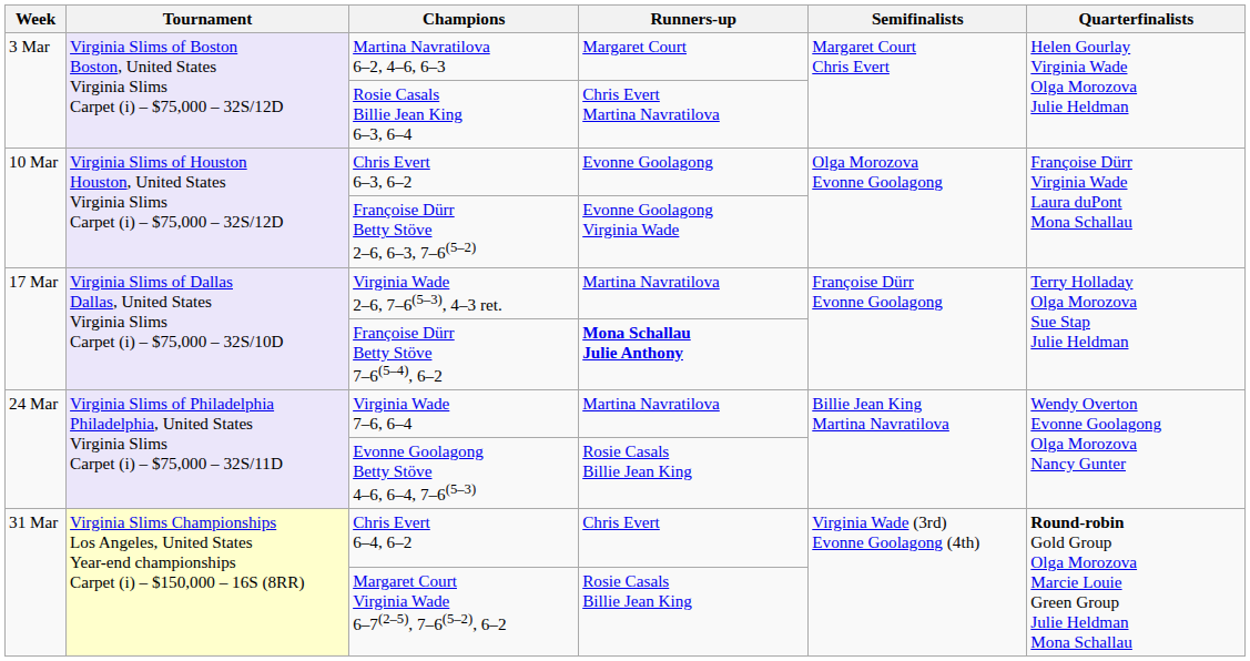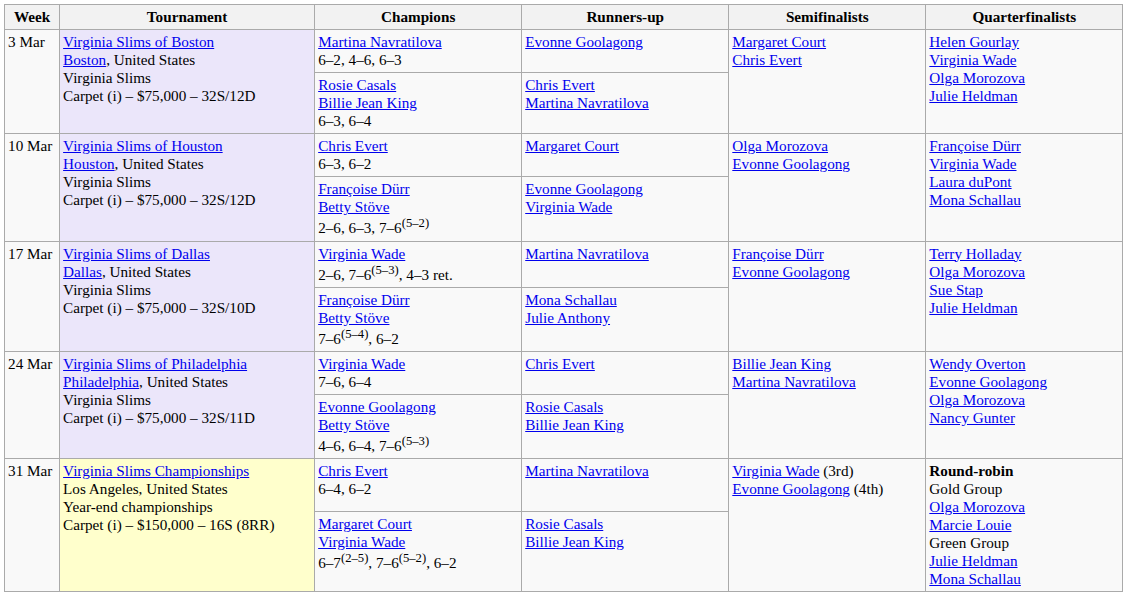 <table class=wikitable style=font-size:95%>
 <tr>
 <th style="width:48px;">Week</th>
 <th style="width:248px;">Tournament</th>
 <th style="width:200px;">Champions</th>
 <th style="width:200px;">Runners-up</th>
 <th style="width:190px;">Semifinalists</th>
 <th style="width:190px;">Quarterfinalists</th>
 </tr>
 <tr valign=top>
 <td rowspan=2>3 Mar</td>
 <td style="background:#ebe6fa;" rowspan="2"><a href='#'>Virginia Slims of Boston</a><br> <a href='#'>Boston</a>, United States<br>Virginia Slims<br>Carpet (i) – $75,000 – 32S/12D</td>
 <td> <a href='#'>Martina Navratilova</a><br>6–2, 4–6, 6–3</td>
-<td> <a href='#'>Margaret Court</a></td>
+<td> <a href='#'>Evonne Goolagong</a></td>
 <td rowspan=2> <a href='#'>Margaret Court</a><br> <a href='#'>Chris Evert</a></td>
 <td rowspan=2> <a href='#'>Helen Gourlay</a><br> <a href='#'>Virginia Wade</a><br> <a href='#'>Olga Morozova</a><br> <a href='#'>Julie Heldman</a></td>
 </tr>
 <tr valign=top>
 <td> <a href='#'>Rosie Casals</a> <br>  <a href='#'>Billie Jean King</a><br>6–3, 6–4</td>
 <td> <a href='#'>Chris Evert</a> <br>  <a href='#'>Martina Navratilova</a></td>
 </tr>
 <tr valign=top>
 <td rowspan=2>10 Mar</td>
 <td style="background:#ebe6fa;" rowspan="2"><a href='#'>Virginia Slims of Houston</a><br> <a href='#'>Houston</a>, United States<br>Virginia Slims<br>Carpet (i) – $75,000 – 32S/12D</td>
 <td> <a href='#'>Chris Evert</a><br>6–3, 6–2</td>
-<td> <a href='#'>Evonne Goolagong</a></td>
+<td> <a href='#'>Margaret Court</a></td>
 <td rowspan=2> <a href='#'>Olga Morozova</a><br> <a href='#'>Evonne Goolagong</a></td>
 <td rowspan=2> <a href='#'>Françoise Dürr</a><br> <a href='#'>Virginia Wade</a><br> <a href='#'>Laura duPont</a><br> <a href='#'>Mona Schallau</a></td>
 </tr>
 <tr valign=top>
 <td> <a href='#'>Françoise Dürr</a> <br>  <a href='#'>Betty Stöve</a><br>2–6, 6–3, 7–6<sup>(5–2)</sup></td>
 <td> <a href='#'>Evonne Goolagong</a> <br>  <a href='#'>Virginia Wade</a></td>
 </tr>
 <tr valign=top>
 <td rowspan=2>17 Mar</td>
 <td style="background:#ebe6fa;" rowspan="2"><a href='#'>Virginia Slims of Dallas</a><br> <a href='#'>Dallas</a>, United States<br>Virginia Slims<br>Carpet (i) – $75,000 – 32S/10D</td>
 <td> <a href='#'>Virginia Wade</a><br>2–6, 7–6<sup>(5–3)</sup>, 4–3 ret.</td>
 <td> <a href='#'>Martina Navratilova</a></td>
 <td rowspan=2> <a href='#'>Françoise Dürr</a><br> <a href='#'>Evonne Goolagong</a></td>
 <td rowspan=2> <a href='#'>Terry Holladay</a><br> <a href='#'>Olga Morozova</a><br> <a href='#'>Sue Stap</a><br> <a href='#'>Julie Heldman</a></td>
 </tr>
 <tr valign=top>
 <td> <a href='#'>Françoise Dürr</a> <br>  <a href='#'>Betty Stöve</a><br>7–6<sup>(5–4)</sup>, 6–2</td>
-<td><strong> <a href='#'>Mona Schallau</a> <br>  <a href='#'>Julie Anthony</a></strong></td>
+<td> <a href='#'>Mona Schallau</a> <br>  <a href='#'>Julie Anthony</a></td>
 </tr>
 <tr valign=top>
 <td rowspan=2>24 Mar</td>
 <td style="background:#ebe6fa;" rowspan="2"><a href='#'>Virginia Slims of Philadelphia</a><br> <a href='#'>Philadelphia</a>, United States<br>Virginia Slims<br>Carpet (i) – $75,000 – 32S/11D</td>
 <td> <a href='#'>Virginia Wade</a><br>7–6, 6–4</td>
-<td> <a href='#'>Martina Navratilova</a></td>
+<td> <a href='#'>Chris Evert</a></td>
 <td rowspan=2> <a href='#'>Billie Jean King</a><br> <a href='#'>Martina Navratilova</a></td>
 <td rowspan=2> <a href='#'>Wendy Overton</a><br> <a href='#'>Evonne Goolagong</a><br> <a href='#'>Olga Morozova</a><br> <a href='#'>Nancy Gunter</a></td>
 </tr>
 <tr valign=top>
 <td> <a href='#'>Evonne Goolagong</a> <br>  <a href='#'>Betty Stöve</a><br>4–6, 6–4, 7–6<sup>(5–3)</sup></td>
 <td> <a href='#'>Rosie Casals</a> <br>  <a href='#'>Billie Jean King</a></td>
 </tr>
 <tr valign=top>
 <td rowspan=2>31 Mar</td>
 <td style="background:#ffc;" rowspan="2"><a href='#'>Virginia Slims Championships</a><br> Los Angeles, United States<br>Year-end championships<br>Carpet (i) – $150,000 – 16S (8RR)</td>
 <td> <a href='#'>Chris Evert</a> <br>6–4, 6–2</td>
-<td> <a href='#'>Chris Evert</a></td>
+<td> <a href='#'>Martina Navratilova</a></td>
 <td rowspan=2> <a href='#'>Virginia Wade</a> (3rd) <br>  <a href='#'>Evonne Goolagong</a> (4th)</td>
 <td rowspan=3><strong>Round-robin</strong><br>Gold Group<br> <a href='#'>Olga Morozova</a><br> <a href='#'>Marcie Louie</a><br>Green Group<br> <a href='#'>Julie Heldman</a><br> <a href='#'>Mona Schallau</a></td>
 </tr>
 <tr valign=top>
 <td> <a href='#'>Margaret Court</a><br> <a href='#'>Virginia Wade</a><br>6–7<sup>(2–5)</sup>, 7–6<sup>(5–2)</sup>, 6–2</td>
 <td> <a href='#'>Rosie Casals</a><br> <a href='#'>Billie Jean King</a></td>
 </tr>
 </table>
